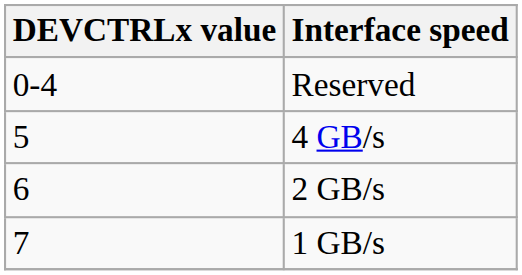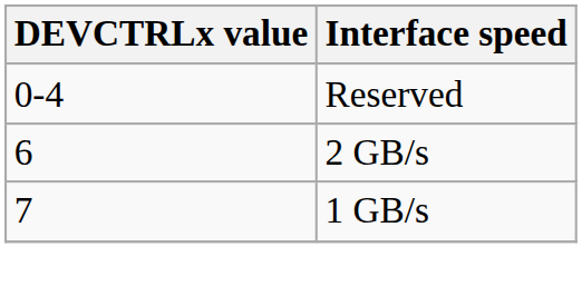 <table class="wikitable">
 <tr>
 <th>DEVCTRLx value</th>
 <th>Interface speed</th>
 </tr>
 <tr>
 <td>0-4</td>
 <td>Reserved</td>
-</tr>
-<tr>
-<td>5</td>
-<td>4 <a href='#'>GB</a>/s</td>
 </tr>
 <tr>
 <td>6</td>
 <td>2 GB/s</td>
 </tr>
 <tr>
 <td>7</td>
 <td>1 GB/s</td>
 </tr>
 <tr>
 </tr>
 </table>
